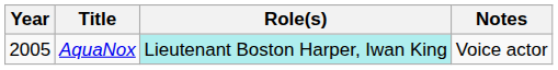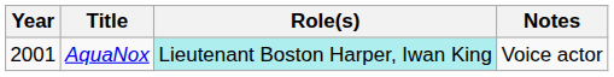 <table class="wikitable">
 <tr>
 <th>Year</th>
 <th>Title</th>
 <th>Role(s)</th>
 <th>Notes</th>
 </tr>
 <tr>
-<td>2005</td>
+<td>2001</td>
 <td><em><a href='#'>AquaNox</a></em></td>
 <td style="background: paleturquoise;">Lieutenant Boston Harper, Iwan King</td>
 <td>Voice actor</td>
 </tr>
 </table>
